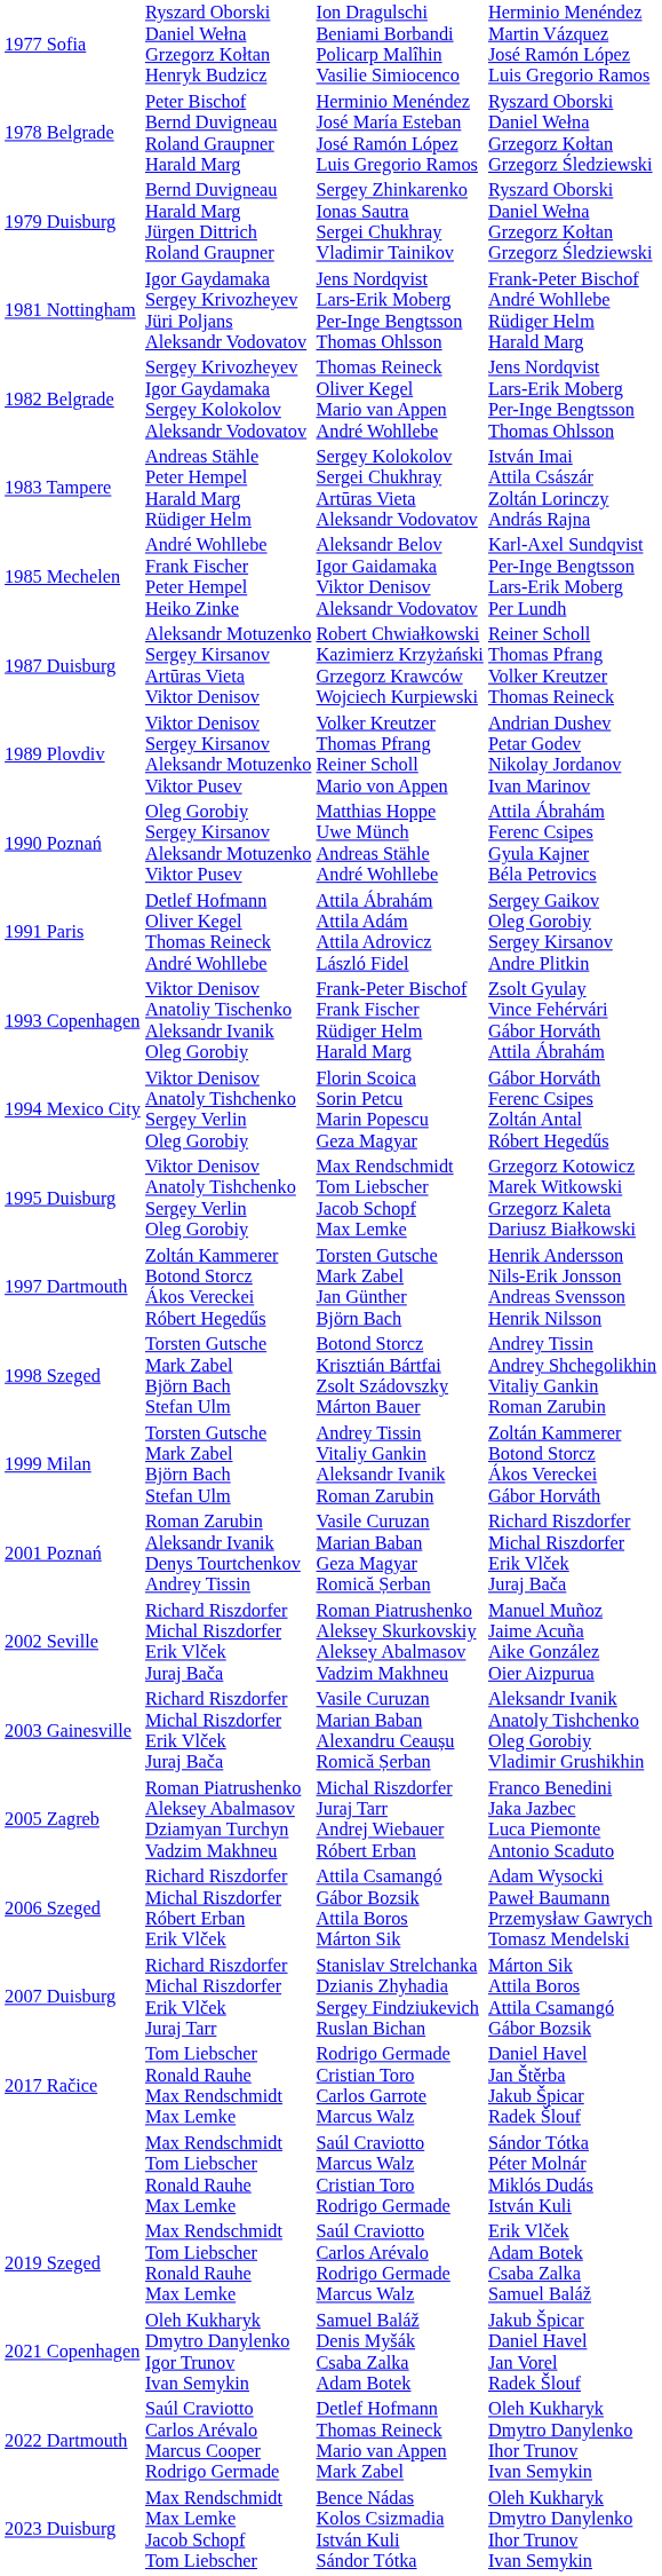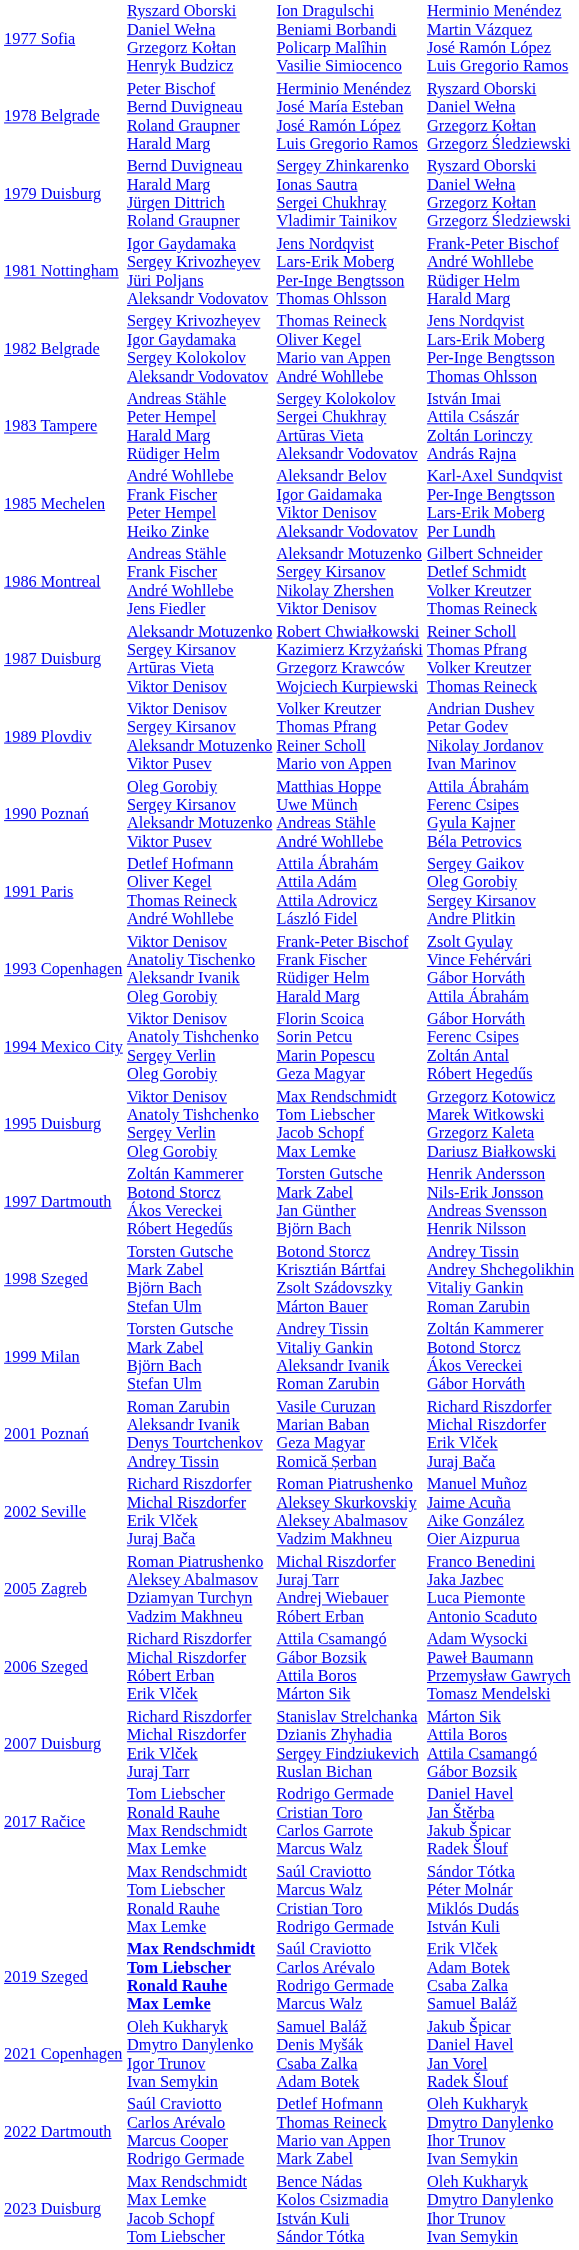 <table>
 <tr>
 <td><a href='#'>1977 Sofia</a></td>
 <td><a href='#'>Ryszard Oborski</a><br><a href='#'>Daniel Wełna</a><br><a href='#'>Grzegorz Kołtan</a><br><a href='#'>Henryk Budzicz</a><br></td>
 <td><a href='#'>Ion Dragulschi</a><br><a href='#'>Beniami Borbandi</a><br><a href='#'>Policarp Malîhin</a><br><a href='#'>Vasilie Simiocenco</a><br></td>
 <td><a href='#'>Herminio Menéndez</a><br><a href='#'>Martin Vázquez</a><br><a href='#'>José Ramón López</a><br><a href='#'>Luis Gregorio Ramos</a><br></td>
 </tr>
 <tr>
 <td><a href='#'>1978 Belgrade</a></td>
 <td><a href='#'>Peter Bischof</a><br><a href='#'>Bernd Duvigneau</a><br><a href='#'>Roland Graupner</a><br><a href='#'>Harald Marg</a><br></td>
 <td><a href='#'>Herminio Menéndez</a><br><a href='#'>José María Esteban</a><br><a href='#'>José Ramón López</a><br><a href='#'>Luis Gregorio Ramos</a><br></td>
 <td><a href='#'>Ryszard Oborski</a><br><a href='#'>Daniel Wełna</a><br><a href='#'>Grzegorz Kołtan</a><br><a href='#'>Grzegorz Śledziewski</a><br></td>
 </tr>
 <tr>
 <td><a href='#'>1979 Duisburg</a></td>
 <td><a href='#'>Bernd Duvigneau</a><br><a href='#'>Harald Marg</a><br><a href='#'>Jürgen Dittrich</a><br><a href='#'>Roland Graupner</a><br></td>
 <td><a href='#'>Sergey Zhinkarenko</a><br><a href='#'>Ionas Sautra</a><br><a href='#'>Sergei Chukhray</a><br><a href='#'>Vladimir Tainikov</a><br></td>
 <td><a href='#'>Ryszard Oborski</a><br><a href='#'>Daniel Wełna</a><br><a href='#'>Grzegorz Kołtan</a><br><a href='#'>Grzegorz Śledziewski</a><br></td>
 </tr>
 <tr>
 <td><a href='#'>1981 Nottingham</a></td>
 <td><a href='#'>Igor Gaydamaka</a><br><a href='#'>Sergey Krivozheyev</a><br><a href='#'>Jüri Poljans</a><br><a href='#'>Aleksandr Vodovatov</a><br></td>
 <td><a href='#'>Jens Nordqvist</a><br><a href='#'>Lars-Erik Moberg</a><br><a href='#'>Per-Inge Bengtsson</a><br><a href='#'>Thomas Ohlsson</a><br></td>
 <td><a href='#'>Frank-Peter Bischof</a><br><a href='#'>André Wohllebe</a><br><a href='#'>Rüdiger Helm</a><br><a href='#'>Harald Marg</a><br></td>
 </tr>
 <tr>
 <td><a href='#'>1982 Belgrade</a></td>
 <td><a href='#'>Sergey Krivozheyev</a><br><a href='#'>Igor Gaydamaka</a><br><a href='#'>Sergey Kolokolov</a><br><a href='#'>Aleksandr Vodovatov</a><br></td>
 <td><a href='#'>Thomas Reineck</a><br><a href='#'>Oliver Kegel</a><br><a href='#'>Mario van Appen</a><br><a href='#'>André Wohllebe</a><br></td>
 <td><a href='#'>Jens Nordqvist</a><br><a href='#'>Lars-Erik Moberg</a><br><a href='#'>Per-Inge Bengtsson</a><br><a href='#'>Thomas Ohlsson</a><br></td>
 </tr>
 <tr>
 <td><a href='#'>1983 Tampere</a></td>
 <td><a href='#'>Andreas Stähle</a><br><a href='#'>Peter Hempel</a><br><a href='#'>Harald Marg</a><br><a href='#'>Rüdiger Helm</a><br></td>
 <td><a href='#'>Sergey Kolokolov</a><br><a href='#'>Sergei Chukhray</a><br><a href='#'>Artūras Vieta</a><br><a href='#'>Aleksandr Vodovatov</a><br></td>
 <td><a href='#'>István Imai</a><br><a href='#'>Attila Császár</a><br><a href='#'>Zoltán Lorinczy</a><br><a href='#'>András Rajna</a><br></td>
 </tr>
 <tr>
 <td><a href='#'>1985 Mechelen</a></td>
 <td><a href='#'>André Wohllebe</a><br><a href='#'>Frank Fischer</a><br><a href='#'>Peter Hempel</a><br><a href='#'>Heiko Zinke</a><br></td>
 <td><a href='#'>Aleksandr Belov</a><br><a href='#'>Igor Gaidamaka</a><br><a href='#'>Viktor Denisov</a><br><a href='#'>Aleksandr Vodovatov</a><br></td>
 <td><a href='#'>Karl-Axel Sundqvist</a><br><a href='#'>Per-Inge Bengtsson</a><br><a href='#'>Lars-Erik Moberg</a><br><a href='#'>Per Lundh</a><br></td>
+</tr>
+<tr>
+<td><a href='#'>1986 Montreal</a></td>
+<td><a href='#'>Andreas Stähle</a><br><a href='#'>Frank Fischer</a><br><a href='#'>André Wohllebe</a><br><a href='#'>Jens Fiedler</a><br></td>
+<td><a href='#'>Aleksandr Motuzenko</a><br><a href='#'>Sergey Kirsanov</a><br><a href='#'>Nikolay Zhershen</a><br><a href='#'>Viktor Denisov</a><br></td>
+<td><a href='#'>Gilbert Schneider</a><br><a href='#'>Detlef Schmidt</a><br><a href='#'>Volker Kreutzer</a><br><a href='#'>Thomas Reineck</a><br></td>
 </tr>
 <tr>
 <td><a href='#'>1987 Duisburg</a></td>
 <td><a href='#'>Aleksandr Motuzenko</a><br><a href='#'>Sergey Kirsanov</a><br><a href='#'>Artūras Vieta</a><br><a href='#'>Viktor Denisov</a><br></td>
 <td><a href='#'>Robert Chwiałkowski</a><br><a href='#'>Kazimierz Krzyżański</a><br><a href='#'>Grzegorz Krawców</a><br><a href='#'>Wojciech Kurpiewski</a><br></td>
 <td><a href='#'>Reiner Scholl</a><br><a href='#'>Thomas Pfrang</a><br><a href='#'>Volker Kreutzer</a><br><a href='#'>Thomas Reineck</a><br></td>
 </tr>
 <tr>
 <td><a href='#'>1989 Plovdiv</a></td>
 <td><a href='#'>Viktor Denisov</a><br><a href='#'>Sergey Kirsanov</a><br><a href='#'>Aleksandr Motuzenko</a><br><a href='#'>Viktor Pusev</a><br></td>
 <td><a href='#'>Volker Kreutzer</a><br><a href='#'>Thomas Pfrang</a><br><a href='#'>Reiner Scholl</a><br><a href='#'>Mario von Appen</a><br></td>
 <td><a href='#'>Andrian Dushev</a><br><a href='#'>Petar Godev</a><br><a href='#'>Nikolay Jordanov</a><br><a href='#'>Ivan Marinov</a><br></td>
 </tr>
 <tr>
 <td><a href='#'>1990 Poznań</a></td>
 <td><a href='#'>Oleg Gorobiy</a><br><a href='#'>Sergey Kirsanov</a><br><a href='#'>Aleksandr Motuzenko</a><br><a href='#'>Viktor Pusev</a><br></td>
 <td><a href='#'>Matthias Hoppe</a><br><a href='#'>Uwe Münch</a><br><a href='#'>Andreas Stähle</a><br><a href='#'>André Wohllebe</a><br></td>
 <td><a href='#'>Attila Ábrahám</a><br><a href='#'>Ferenc Csipes</a><br><a href='#'>Gyula Kajner</a><br><a href='#'>Béla Petrovics</a><br></td>
 </tr>
 <tr>
 <td><a href='#'>1991 Paris</a></td>
 <td><a href='#'>Detlef Hofmann</a><br><a href='#'>Oliver Kegel</a><br><a href='#'>Thomas Reineck</a><br><a href='#'>André Wohllebe</a><br></td>
 <td><a href='#'>Attila Ábrahám</a><br><a href='#'>Attila Adám</a><br><a href='#'>Attila Adrovicz</a><br><a href='#'>László Fidel</a><br></td>
 <td><a href='#'>Sergey Gaikov</a><br><a href='#'>Oleg Gorobiy</a><br><a href='#'>Sergey Kirsanov</a><br><a href='#'>Andre Plitkin</a><br></td>
 </tr>
 <tr>
 <td><a href='#'>1993 Copenhagen</a></td>
 <td><a href='#'>Viktor Denisov</a><br><a href='#'>Anatoliy Tischenko</a><br><a href='#'>Aleksandr Ivanik</a><br><a href='#'>Oleg Gorobiy</a><br></td>
 <td><a href='#'>Frank-Peter Bischof</a><br><a href='#'>Frank Fischer</a><br><a href='#'>Rüdiger Helm</a><br><a href='#'>Harald Marg</a><br></td>
 <td><a href='#'>Zsolt Gyulay</a><br><a href='#'>Vince Fehérvári</a><br><a href='#'>Gábor Horváth</a><br><a href='#'>Attila Ábrahám</a><br></td>
 </tr>
 <tr>
 <td><a href='#'>1994 Mexico City</a></td>
 <td><a href='#'>Viktor Denisov</a><br><a href='#'>Anatoly Tishchenko</a><br><a href='#'>Sergey Verlin</a><br><a href='#'>Oleg Gorobiy</a><br></td>
 <td><a href='#'>Florin Scoica</a><br><a href='#'>Sorin Petcu</a><br><a href='#'>Marin Popescu</a><br><a href='#'>Geza Magyar</a><br></td>
 <td><a href='#'>Gábor Horváth</a><br><a href='#'>Ferenc Csipes</a><br><a href='#'>Zoltán Antal</a><br><a href='#'>Róbert Hegedűs</a><br></td>
 </tr>
 <tr>
 <td><a href='#'>1995 Duisburg</a></td>
 <td><a href='#'>Viktor Denisov</a><br><a href='#'>Anatoly Tishchenko</a><br><a href='#'>Sergey Verlin</a><br><a href='#'>Oleg Gorobiy</a><br></td>
 <td><a href='#'>Max Rendschmidt</a><br><a href='#'>Tom Liebscher</a><br><a href='#'>Jacob Schopf</a><br><a href='#'>Max Lemke</a><br></td>
 <td><a href='#'>Grzegorz Kotowicz</a><br><a href='#'>Marek Witkowski</a><br><a href='#'>Grzegorz Kaleta</a><br><a href='#'>Dariusz Białkowski</a><br></td>
 </tr>
 <tr>
 <td><a href='#'>1997 Dartmouth</a></td>
 <td><a href='#'>Zoltán Kammerer</a><br><a href='#'>Botond Storcz</a><br><a href='#'>Ákos Vereckei</a><br><a href='#'>Róbert Hegedűs</a><br></td>
 <td><a href='#'>Torsten Gutsche</a><br><a href='#'>Mark Zabel</a><br><a href='#'>Jan Günther</a><br><a href='#'>Björn Bach</a><br></td>
 <td><a href='#'>Henrik Andersson</a><br><a href='#'>Nils-Erik Jonsson</a><br><a href='#'>Andreas Svensson</a><br><a href='#'>Henrik Nilsson</a><br></td>
 </tr>
 <tr>
 <td><a href='#'>1998 Szeged</a></td>
 <td><a href='#'>Torsten Gutsche</a><br><a href='#'>Mark Zabel</a><br><a href='#'>Björn Bach</a><br><a href='#'>Stefan Ulm</a><br></td>
 <td><a href='#'>Botond Storcz</a><br><a href='#'>Krisztián Bártfai</a><br><a href='#'>Zsolt Szádovszky</a><br><a href='#'>Márton Bauer</a><br></td>
 <td><a href='#'>Andrey Tissin</a><br><a href='#'>Andrey Shchegolikhin</a><br><a href='#'>Vitaliy Gankin</a><br><a href='#'>Roman Zarubin</a><br></td>
 </tr>
 <tr>
 <td><a href='#'>1999 Milan</a></td>
 <td><a href='#'>Torsten Gutsche</a><br><a href='#'>Mark Zabel</a><br><a href='#'>Björn Bach</a><br><a href='#'>Stefan Ulm</a><br></td>
 <td><a href='#'>Andrey Tissin</a><br><a href='#'>Vitaliy Gankin</a><br><a href='#'>Aleksandr Ivanik</a><br><a href='#'>Roman Zarubin</a><br></td>
 <td><a href='#'>Zoltán Kammerer</a><br><a href='#'>Botond Storcz</a><br><a href='#'>Ákos Vereckei</a><br><a href='#'>Gábor Horváth</a><br></td>
 </tr>
 <tr>
 <td><a href='#'>2001 Poznań</a></td>
 <td><a href='#'>Roman Zarubin</a><br><a href='#'>Aleksandr Ivanik</a><br><a href='#'>Denys Tourtchenkov</a><br><a href='#'>Andrey Tissin</a><br></td>
 <td><a href='#'>Vasile Curuzan</a><br><a href='#'>Marian Baban</a><br><a href='#'>Geza Magyar</a><br><a href='#'>Romică Șerban</a><br></td>
 <td><a href='#'>Richard Riszdorfer</a><br><a href='#'>Michal Riszdorfer</a><br><a href='#'>Erik Vlček</a><br><a href='#'>Juraj Bača</a><br></td>
 </tr>
 <tr>
 <td><a href='#'>2002 Seville</a></td>
 <td><a href='#'>Richard Riszdorfer</a><br><a href='#'>Michal Riszdorfer</a><br><a href='#'>Erik Vlček</a><br><a href='#'>Juraj Bača</a><br></td>
 <td><a href='#'>Roman Piatrushenko</a><br><a href='#'>Aleksey Skurkovskiy</a><br><a href='#'>Aleksey Abalmasov</a><br><a href='#'>Vadzim Makhneu</a><br></td>
 <td><a href='#'>Manuel Muñoz</a><br><a href='#'>Jaime Acuña</a><br><a href='#'>Aike González</a><br><a href='#'>Oier Aizpurua</a><br></td>
 </tr>
 <tr>
-<td><a href='#'>2003 Gainesville</a></td>
-<td><a href='#'>Richard Riszdorfer</a><br><a href='#'>Michal Riszdorfer</a><br><a href='#'>Erik Vlček</a><br><a href='#'>Juraj Bača</a><br></td>
-<td><a href='#'>Vasile Curuzan</a><br><a href='#'>Marian Baban</a><br><a href='#'>Alexandru Ceaușu</a><br><a href='#'>Romică Șerban</a><br></td>
-<td><a href='#'>Aleksandr Ivanik</a><br><a href='#'>Anatoly Tishchenko</a><br><a href='#'>Oleg Gorobiy</a><br><a href='#'>Vladimir Grushikhin</a><br></td>
-</tr>
-<tr>
 <td><a href='#'>2005 Zagreb</a></td>
 <td><a href='#'>Roman Piatrushenko</a><br><a href='#'>Aleksey Abalmasov</a><br><a href='#'>Dziamyan Turchyn</a><br><a href='#'>Vadzim Makhneu</a><br></td>
 <td><a href='#'>Michal Riszdorfer</a><br><a href='#'>Juraj Tarr</a><br><a href='#'>Andrej Wiebauer</a><br><a href='#'>Róbert Erban</a><br></td>
 <td><a href='#'>Franco Benedini</a><br><a href='#'>Jaka Jazbec</a><br><a href='#'>Luca Piemonte</a><br><a href='#'>Antonio Scaduto</a><br></td>
 </tr>
 <tr>
 <td><a href='#'>2006 Szeged</a></td>
 <td><a href='#'>Richard Riszdorfer</a><br><a href='#'>Michal Riszdorfer</a><br><a href='#'>Róbert Erban</a><br><a href='#'>Erik Vlček</a><br></td>
 <td><a href='#'>Attila Csamangó</a><br><a href='#'>Gábor Bozsik</a><br><a href='#'>Attila Boros</a><br><a href='#'>Márton Sik</a><br></td>
 <td><a href='#'>Adam Wysocki</a><br><a href='#'>Paweł Baumann</a><br><a href='#'>Przemysław Gawrych</a><br><a href='#'>Tomasz Mendelski</a><br></td>
 </tr>
 <tr>
 <td><a href='#'>2007 Duisburg</a></td>
 <td><a href='#'>Richard Riszdorfer</a><br><a href='#'>Michal Riszdorfer</a><br><a href='#'>Erik Vlček</a><br><a href='#'>Juraj Tarr</a><br></td>
 <td><a href='#'>Stanislav Strelchanka</a><br><a href='#'>Dzianis Zhyhadia</a><br><a href='#'>Sergey Findziukevich</a><br><a href='#'>Ruslan Bichan</a><br></td>
 <td><a href='#'>Márton Sik</a><br><a href='#'>Attila Boros</a><br><a href='#'>Attila Csamangó</a><br><a href='#'>Gábor Bozsik</a><br></td>
 </tr>
 <tr>
 <td><a href='#'>2017 Račice</a></td>
 <td><a href='#'>Tom Liebscher</a><br><a href='#'>Ronald Rauhe</a><br><a href='#'>Max Rendschmidt</a><br><a href='#'>Max Lemke</a><br></td>
 <td><a href='#'>Rodrigo Germade</a><br><a href='#'>Cristian Toro</a><br><a href='#'>Carlos Garrote</a><br><a href='#'>Marcus Walz</a><br></td>
 <td><a href='#'>Daniel Havel</a><br><a href='#'>Jan Štěrba</a><br><a href='#'>Jakub Špicar</a><br><a href='#'>Radek Šlouf</a><br></td>
 </tr>
 <tr>
 <td></td>
 <td><a href='#'>Max Rendschmidt</a><br><a href='#'>Tom Liebscher</a><br><a href='#'>Ronald Rauhe</a><br><a href='#'>Max Lemke</a><br></td>
 <td><a href='#'>Saúl Craviotto</a><br><a href='#'>Marcus Walz</a><br><a href='#'>Cristian Toro</a><br><a href='#'>Rodrigo Germade</a><br></td>
 <td><a href='#'>Sándor Tótka</a><br><a href='#'>Péter Molnár</a><br><a href='#'>Miklós Dudás</a><br><a href='#'>István Kuli</a><br></td>
 </tr>
 <tr>
 <td><a href='#'>2019 Szeged</a></td>
-<td><a href='#'>Max Rendschmidt</a><br><a href='#'>Tom Liebscher</a><br><a href='#'>Ronald Rauhe</a><br><a href='#'>Max Lemke</a><br></td>
+<td><strong><a href='#'>Max Rendschmidt</a><br><a href='#'>Tom Liebscher</a><br><a href='#'>Ronald Rauhe</a><br><a href='#'>Max Lemke</a><br></strong></td>
 <td><a href='#'>Saúl Craviotto</a><br><a href='#'>Carlos Arévalo</a><br><a href='#'>Rodrigo Germade</a><br><a href='#'>Marcus Walz</a><br></td>
 <td><a href='#'>Erik Vlček</a><br><a href='#'>Adam Botek</a><br><a href='#'>Csaba Zalka</a><br><a href='#'>Samuel Baláž</a><br></td>
 </tr>
 <tr>
 <td><a href='#'>2021 Copenhagen</a></td>
 <td><a href='#'>Oleh Kukharyk</a><br><a href='#'>Dmytro Danylenko</a><br><a href='#'>Igor Trunov</a><br><a href='#'>Ivan Semykin</a><br></td>
 <td><a href='#'>Samuel Baláž</a><br><a href='#'>Denis Myšák</a><br><a href='#'>Csaba Zalka</a><br><a href='#'>Adam Botek</a><br></td>
 <td><a href='#'>Jakub Špicar</a><br><a href='#'>Daniel Havel</a><br><a href='#'>Jan Vorel</a><br><a href='#'>Radek Šlouf</a><br></td>
 </tr>
 <tr>
 <td><a href='#'>2022 Dartmouth</a></td>
 <td><a href='#'>Saúl Craviotto</a><br><a href='#'>Carlos Arévalo</a><br><a href='#'>Marcus Cooper</a><br><a href='#'>Rodrigo Germade</a><br></td>
 <td><a href='#'>Detlef Hofmann</a><br><a href='#'>Thomas Reineck</a><br><a href='#'>Mario van Appen</a><br><a href='#'>Mark Zabel</a><br></td>
 <td><a href='#'>Oleh Kukharyk</a><br><a href='#'>Dmytro Danylenko</a><br><a href='#'>Ihor Trunov</a><br><a href='#'>Ivan Semykin</a><br></td>
 </tr>
 <tr>
 <td><a href='#'>2023 Duisburg</a></td>
 <td><a href='#'>Max Rendschmidt</a><br><a href='#'>Max Lemke</a><br><a href='#'>Jacob Schopf</a><br><a href='#'>Tom Liebscher</a><br></td>
 <td><a href='#'>Bence Nádas</a><br><a href='#'>Kolos Csizmadia</a><br><a href='#'>István Kuli</a><br><a href='#'>Sándor Tótka</a><br></td>
 <td><a href='#'>Oleh Kukharyk</a><br><a href='#'>Dmytro Danylenko</a><br><a href='#'>Ihor Trunov</a><br><a href='#'>Ivan Semykin</a><br></td>
 </tr>
 </table>
